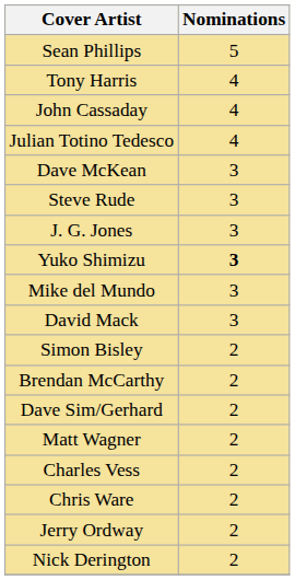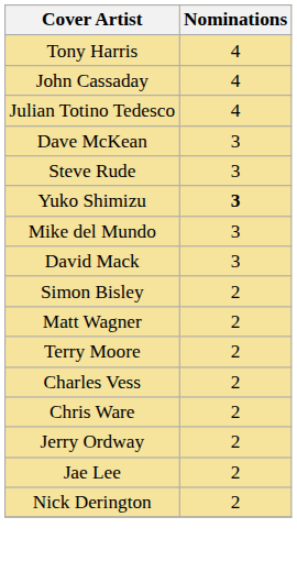 <table class="wikitable" rowspan=2 border="2" cellpadding="4" style="text-align: center; background: #f6e39c">
 <tr>
 <th scope="col" align="center">Cover Artist</th>
 <th scope="col" width="55">Nominations</th>
-</tr>
-<tr>
-<td>Sean Phillips</td>
-<td>5</td>
 </tr>
 <tr>
 <td>Tony Harris</td>
 <td>4</td>
 </tr>
 <tr>
 <td>John Cassaday</td>
 <td>4</td>
 </tr>
 <tr>
 <td>Julian Totino Tedesco</td>
 <td>4</td>
 </tr>
 <tr>
 <td>Dave McKean</td>
 <td>3</td>
 </tr>
 <tr>
 <td>Steve Rude</td>
 <td>3</td>
 </tr>
 <tr>
-<td>J. G. Jones</td>
-<td>3</td>
-</tr>
-<tr>
 <td>Yuko Shimizu</td>
 <td><strong>3</strong></td>
 </tr>
 <tr>
 <td>Mike del Mundo</td>
 <td>3</td>
 </tr>
 <tr>
 <td>David Mack</td>
 <td>3</td>
 </tr>
 <tr>
 <td>Simon Bisley</td>
 <td>2</td>
 </tr>
 <tr>
-<td>Brendan McCarthy</td>
+<td>Matt Wagner</td>
 <td>2</td>
 </tr>
 <tr>
-<td>Dave Sim/Gerhard</td>
-<td>2</td>
-</tr>
-<tr>
-<td>Matt Wagner</td>
+<td>Terry Moore</td>
 <td>2</td>
 </tr>
 <tr>
 <td>Charles Vess</td>
 <td>2</td>
 </tr>
 <tr>
 <td>Chris Ware</td>
 <td>2</td>
 </tr>
 <tr>
 <td>Jerry Ordway</td>
 <td>2</td>
 </tr>
 <tr>
+<td>Jae Lee</td>
+<td>2</td>
+</tr>
+<tr>
 <td>Nick Derington</td>
 <td>2</td>
 </tr>
 <tr>
 </tr>
 </table>
